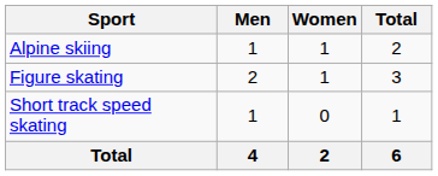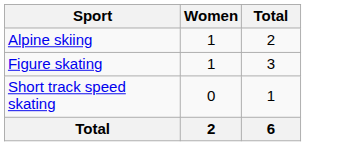 <table class="wikitable sortable" style="text-align:center;">
 <tr>
 <th width=180>Sport</th>
-<th width=55>Men</th>
 <th width=55>Women</th>
 <th width=55>Total</th>
 </tr>
 <tr>
 <td align=left><a href='#'>Alpine skiing</a></td>
 <td>1</td>
-<td>1</td>
 <td>2</td>
 </tr>
 <tr>
 <td align=left><a href='#'>Figure skating</a></td>
-<td>2</td>
 <td>1</td>
 <td>3</td>
 </tr>
 <tr>
 <td align=left><a href='#'>Short track speed skating</a></td>
-<td>1</td>
 <td>0</td>
 <td>1</td>
 </tr>
 <tr>
 <th>Total</th>
-<th>4</th>
 <th>2</th>
 <th>6</th>
 </tr>
 </table>
